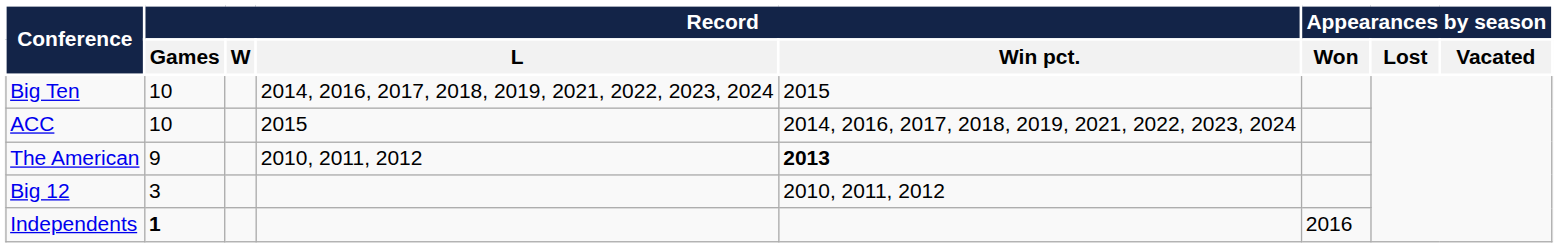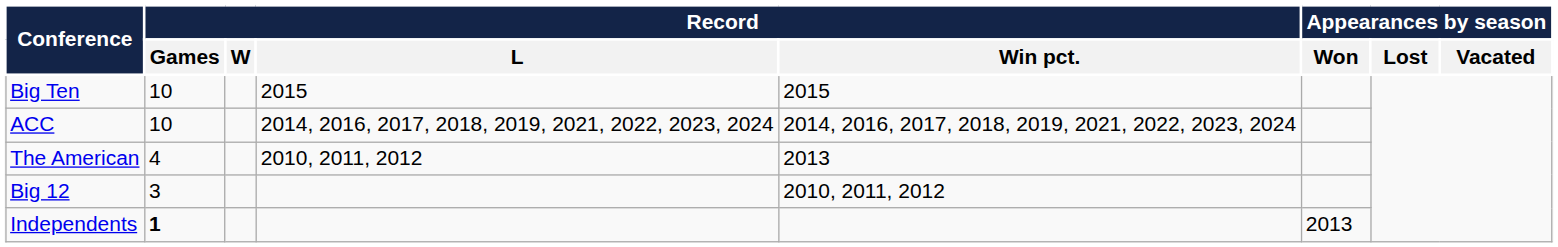 <table class="wikitable sortable">
 <tr>
 <th style="background:#132448; color:#FFFFFF; border: 2px solid #FFFFFF;" rowspan=2>Conference</th>
 <th style="background:#132448; color:#FFFFFF; border: 2px solid #FFFFFF;" colspan=4>Record</th>
 <th style="background:#132448; color:#FFFFFF; border: 2px solid #FFFFFF;" colspan=3>Appearances by season</th>
 </tr>
 <tr>
 <th style="border: 2px solid #FFFFFF;">Games</th>
 <th style="border: 2px solid #FFFFFF;">W</th>
 <th style="border: 2px solid #FFFFFF;">L</th>
 <th style="border: 2px solid #FFFFFF;">Win pct.</th>
 <th style="border: 2px solid #FFFFFF;" class=unsortable>Won</th>
 <th style="border: 2px solid #FFFFFF;" class=unsortable>Lost</th>
 <th style="border: 2px solid #FFFFFF;" class=unsortable>Vacated</th>
 </tr>
 <tr>
 <td><a href='#'>Big Ten</a></td>
 <td>10</td>
 <td></td>
-<td>2014, 2016, 2017, 2018, 2019, 2021, 2022, 2023, 2024</td>
+<td>2015</td>
 <td>2015</td>
 <td></td>
 </tr>
 <tr>
 <td><a href='#'>ACC</a></td>
 <td>10</td>
 <td></td>
-<td>2015</td>
+<td>2014, 2016, 2017, 2018, 2019, 2021, 2022, 2023, 2024</td>
 <td>2014, 2016, 2017, 2018, 2019, 2021, 2022, 2023, 2024</td>
 <td></td>
 </tr>
 <tr>
 <td><a href='#'>The American</a></td>
-<td>9</td>
+<td>4</td>
 <td></td>
 <td>2010, 2011, 2012</td>
-<td><strong>2013</strong></td>
+<td>2013</td>
 <td></td>
 </tr>
 <tr>
 <td><a href='#'>Big 12</a></td>
 <td>3</td>
 <td></td>
 <td></td>
 <td>2010, 2011, 2012</td>
 <td></td>
 </tr>
 <tr>
 <td><a href='#'>Independents</a></td>
 <td><strong>1</strong></td>
 <td></td>
 <td></td>
 <td></td>
-<td>2016</td>
+<td>2013</td>
 </tr>
 </table>
